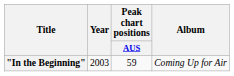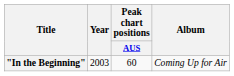 <table class="wikitable plainrowheaders" style="text-align:center;">
 <tr>
 <th scope="col" rowspan="2">Title</th>
 <th scope="col" rowspan="2">Year</th>
 <th scope="col" colspan="1">Peak chart positions</th>
 <th scope="col" rowspan="2">Album</th>
 </tr>
 <tr>
 <th scope="col" style="width:3em;font-size:90%;"><a href='#'>AUS</a><br></th>
 </tr>
 <tr>
 <th scope="row">"In the Beginning"</th>
 <td>2003</td>
-<td>59</td>
+<td>60</td>
 <td><em>Coming Up for Air</em></td>
 </tr>
 </table>
